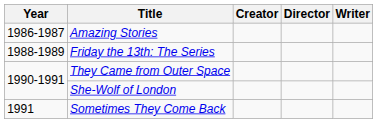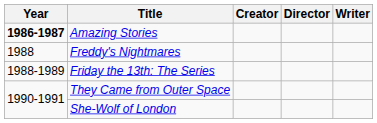 <table class="wikitable">
 <tr>
 <th>Year</th>
 <th>Title</th>
 <th>Creator</th>
 <th>Director</th>
 <th>Writer</th>
 </tr>
 <tr>
-<td>1986-1987</td>
+<td><strong>1986-1987</strong></td>
 <td><em><a href='#'>Amazing Stories</a></em></td>
+<td></td>
+<td></td>
+<td></td>
+</tr>
+<tr>
+<td>1988</td>
+<td><em><a href='#'>Freddy's Nightmares</a></em></td>
 <td></td>
 <td></td>
 <td></td>
 </tr>
 <tr>
 <td>1988-1989</td>
 <td><em><a href='#'>Friday the 13th: The Series</a></em></td>
 <td></td>
 <td></td>
 <td></td>
 </tr>
 <tr>
 <td rowspan=2>1990-1991</td>
 <td><em><a href='#'>They Came from Outer Space</a></em></td>
 <td></td>
 <td></td>
 <td></td>
 </tr>
 <tr>
 <td><em><a href='#'>She-Wolf of London</a></em></td>
 <td></td>
 <td></td>
 <td></td>
 </tr>
-<tr>
-<td>1991</td>
-<td><em><a href='#'>Sometimes They Come Back</a></em></td>
-<td></td>
-<td></td>
-<td></td>
-</tr>
 </table>
